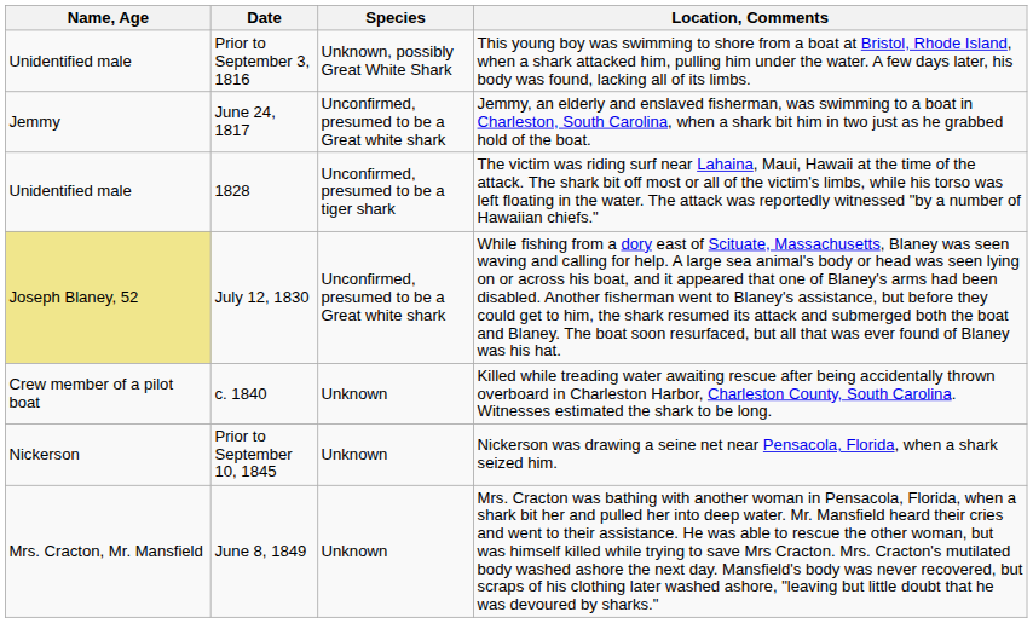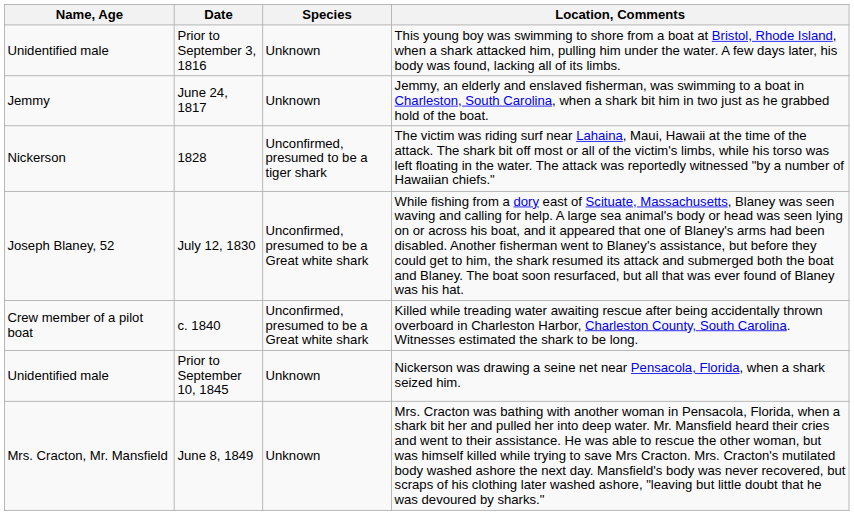 <table class="wikitable">
 <tr>
 <th width="200">Name, Age</th>
 <th width="100">Date</th>
 <th width="150">Species</th>
 <th width="550">Location, Comments</th>
 </tr>
 <tr>
 <td>Unidentified male</td>
 <td>Prior to September 3, 1816</td>
-<td>Unknown, possibly Great White Shark</td>
+<td>Unknown</td>
 <td>This young boy was swimming to shore from a boat at <a href='#'>Bristol, Rhode Island</a>, when a shark attacked him, pulling him under the water. A few days later, his body was found, lacking all of its limbs.</td>
 </tr>
 <tr>
 <td>Jemmy</td>
 <td>June 24, 1817</td>
-<td>Unconfirmed, presumed to be a Great white shark</td>
+<td>Unknown</td>
 <td>Jemmy, an elderly and enslaved fisherman, was swimming to a boat in <a href='#'>Charleston, South Carolina</a>, when a shark bit him in two just as he grabbed hold of the boat.</td>
 </tr>
 <tr>
-<td>Unidentified male</td>
+<td>Nickerson</td>
 <td>1828</td>
 <td>Unconfirmed, presumed to be a tiger shark</td>
 <td>The victim was riding surf near <a href='#'>Lahaina</a>, Maui, Hawaii at the time of the attack. The shark bit off most or all of the victim's limbs, while his torso was left floating in the water. The attack was reportedly witnessed "by a number of Hawaiian chiefs."</td>
 </tr>
 <tr>
-<td style="background: khaki;">Joseph Blaney, 52</td>
+<td>Joseph Blaney, 52</td>
 <td>July 12, 1830</td>
 <td>Unconfirmed, presumed to be a Great white shark</td>
 <td>While fishing from a <a href='#'>dory</a>  east of <a href='#'>Scituate, Massachusetts</a>, Blaney was seen waving and calling for help. A large sea animal's body or head was seen lying on or across his boat, and it appeared that one of Blaney's arms had been disabled. Another fisherman went to Blaney's assistance, but before they could get to him, the shark resumed its attack and submerged both the boat and Blaney. The boat soon resurfaced, but all that was ever found of Blaney was his hat.</td>
 </tr>
 <tr>
 <td>Crew member of a pilot boat</td>
 <td>c. 1840</td>
-<td>Unknown</td>
+<td>Unconfirmed, presumed to be a Great white shark</td>
 <td>Killed while treading water awaiting rescue after being accidentally thrown overboard in Charleston Harbor, <a href='#'>Charleston County, South Carolina</a>. Witnesses estimated the shark to be  long.</td>
 </tr>
 <tr>
-<td>Nickerson</td>
+<td>Unidentified male</td>
 <td>Prior to September 10, 1845</td>
 <td>Unknown</td>
 <td>Nickerson was drawing a seine net near <a href='#'>Pensacola, Florida</a>, when a shark seized him.</td>
 </tr>
 <tr>
 <td>Mrs. Cracton, Mr. Mansfield</td>
 <td>June 8, 1849</td>
 <td>Unknown</td>
 <td>Mrs. Cracton was bathing with another woman in Pensacola, Florida, when a shark bit her and pulled her into deep water. Mr. Mansfield heard their cries and went to their assistance. He was able to rescue the other woman, but was himself killed while trying to save Mrs Cracton. Mrs. Cracton's mutilated body washed ashore the next day. Mansfield's body was never recovered, but scraps of his clothing later washed ashore, "leaving but little doubt that he was devoured by sharks."</td>
 </tr>
 </table>
